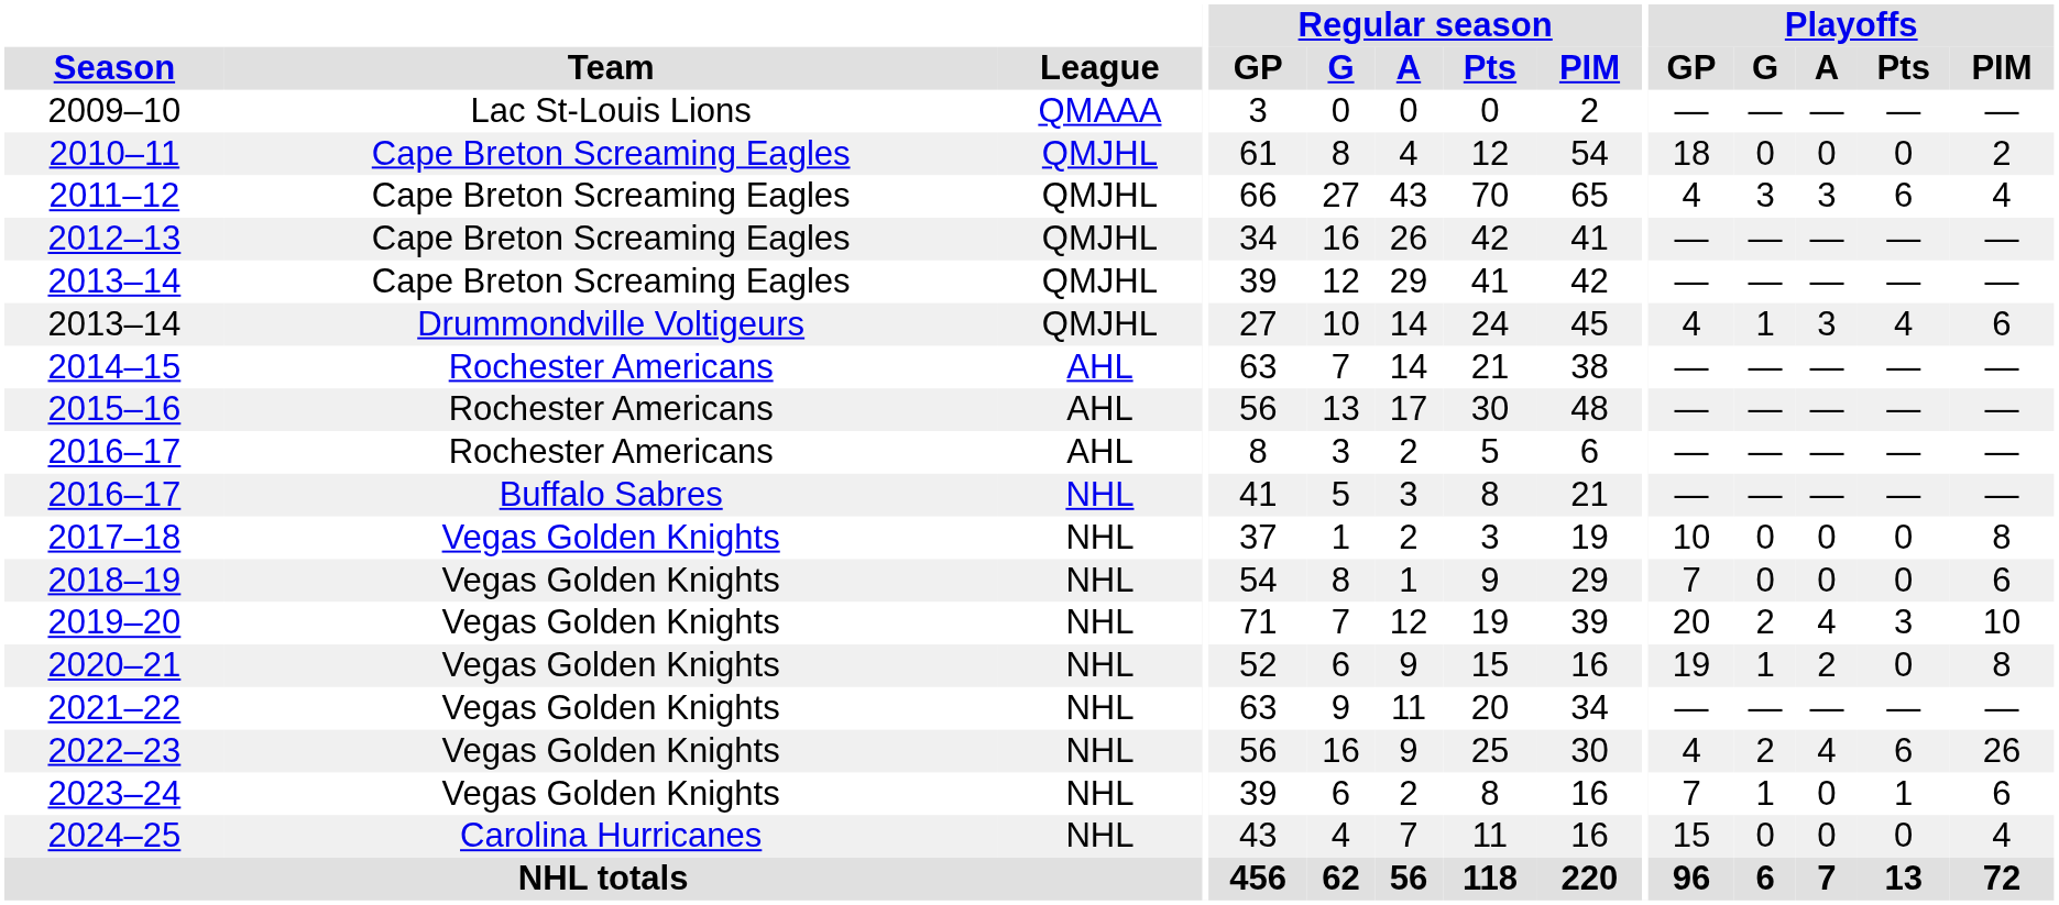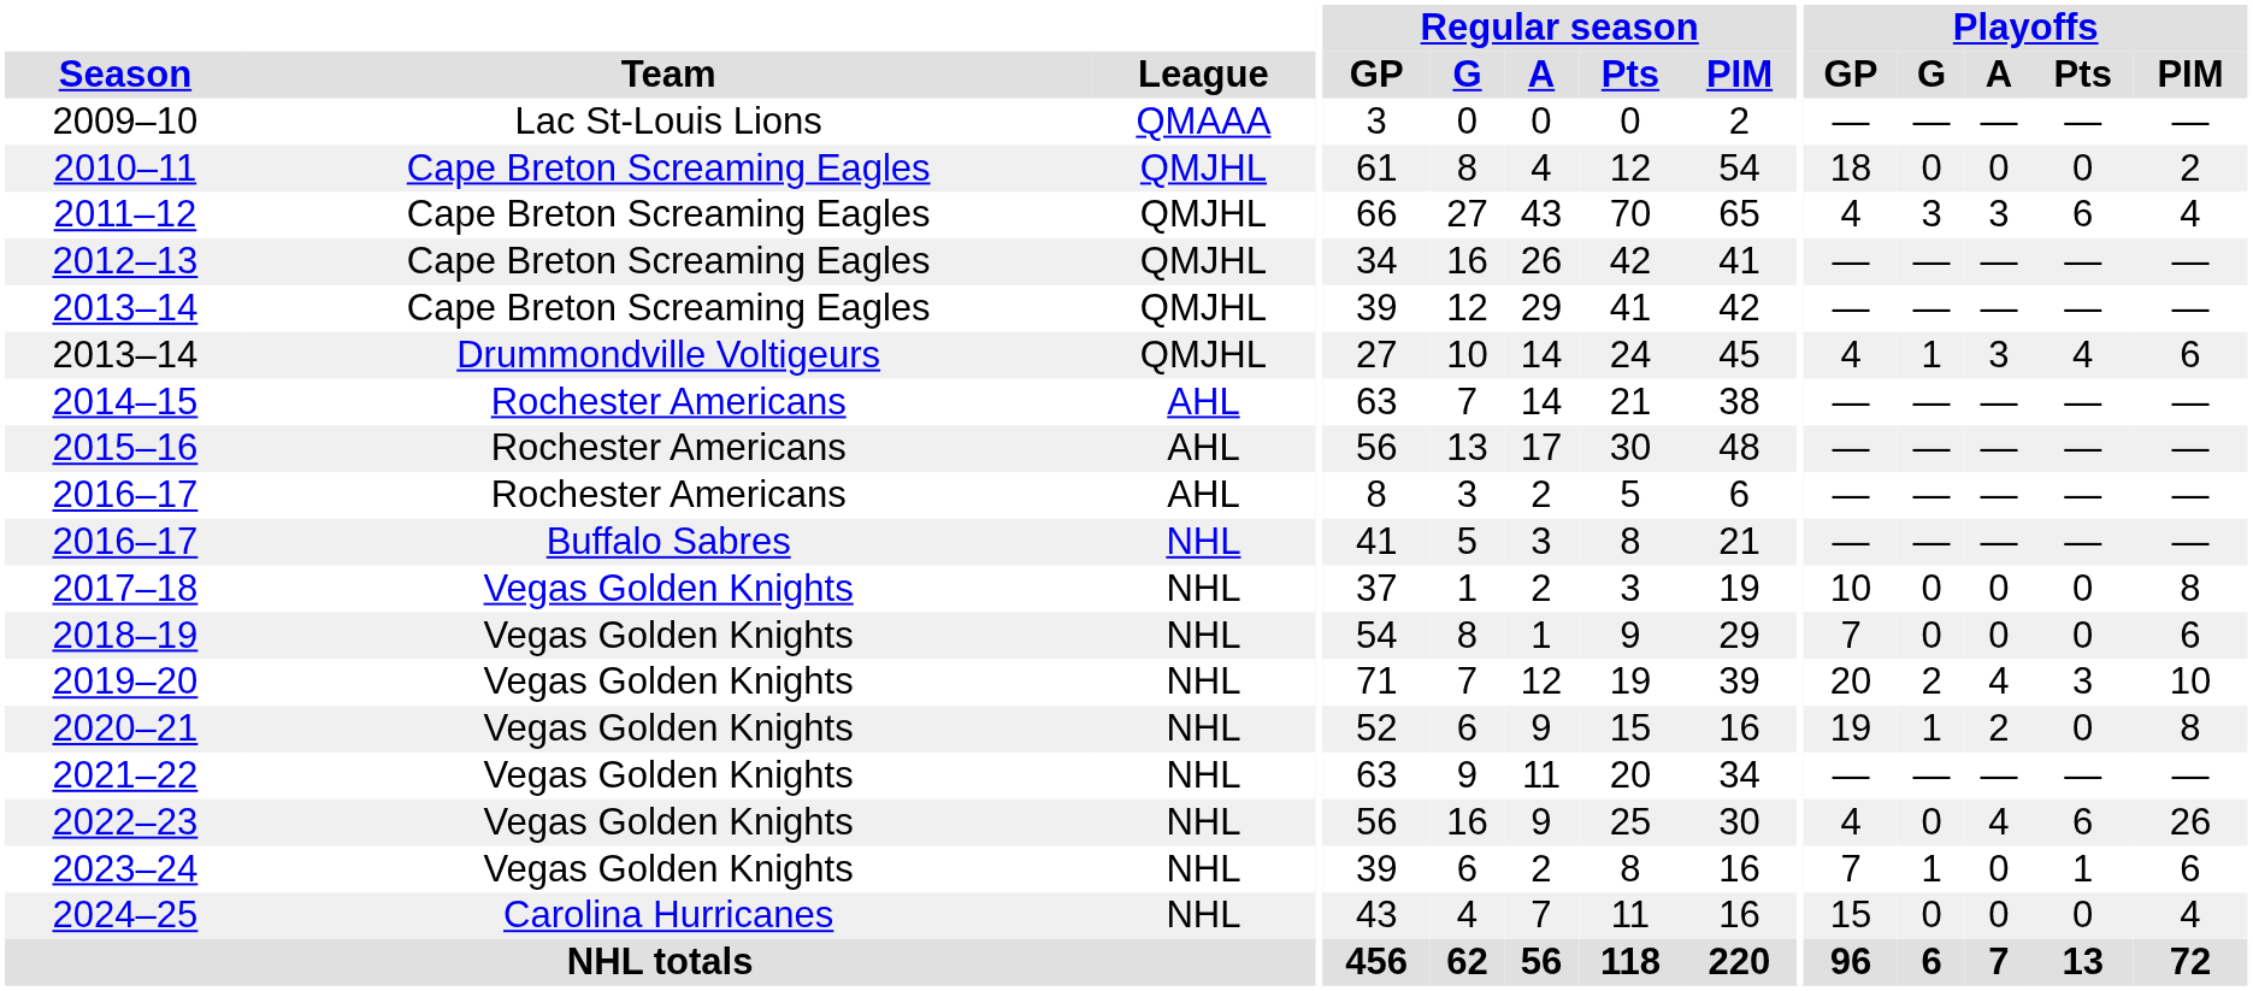 <table border="0" cellpadding="1" cellspacing="0" style="text-align:center; width:60em">
 <tr bgcolor="#e0e0e0">
 <th colspan="3" bgcolor="#ffffff"></th>
 <th rowspan="100" bgcolor="#ffffff"></th>
 <th colspan="5"><a href='#'>Regular season</a></th>
 <th rowspan="100" bgcolor="#ffffff"></th>
 <th colspan="5"><a href='#'>Playoffs</a></th>
 </tr>
 <tr bgcolor="#e0e0e0">
 <th><a href='#'>Season</a></th>
 <th>Team</th>
 <th>League</th>
 <th>GP</th>
 <th><a href='#'>G</a></th>
 <th><a href='#'>A</a></th>
 <th><a href='#'>Pts</a></th>
 <th><a href='#'>PIM</a></th>
 <th>GP</th>
 <th>G</th>
 <th>A</th>
 <th>Pts</th>
 <th>PIM</th>
 </tr>
 <tr>
 <td>2009–10</td>
 <td>Lac St-Louis Lions</td>
 <td><a href='#'>QMAAA</a></td>
 <td>3</td>
 <td>0</td>
 <td>0</td>
 <td>0</td>
 <td>2</td>
 <td>—</td>
 <td>—</td>
 <td>—</td>
 <td>—</td>
 <td>—</td>
 </tr>
 <tr bgcolor="#f0f0f0">
 <td><a href='#'>2010–11</a></td>
 <td><a href='#'>Cape Breton Screaming Eagles</a></td>
 <td><a href='#'>QMJHL</a></td>
 <td>61</td>
 <td>8</td>
 <td>4</td>
 <td>12</td>
 <td>54</td>
 <td>18</td>
 <td>0</td>
 <td>0</td>
 <td>0</td>
 <td>2</td>
 </tr>
 <tr>
 <td><a href='#'>2011–12</a></td>
 <td>Cape Breton Screaming Eagles</td>
 <td>QMJHL</td>
 <td>66</td>
 <td>27</td>
 <td>43</td>
 <td>70</td>
 <td>65</td>
 <td>4</td>
 <td>3</td>
 <td>3</td>
 <td>6</td>
 <td>4</td>
 </tr>
 <tr bgcolor="#f0f0f0">
 <td><a href='#'>2012–13</a></td>
 <td>Cape Breton Screaming Eagles</td>
 <td>QMJHL</td>
 <td>34</td>
 <td>16</td>
 <td>26</td>
 <td>42</td>
 <td>41</td>
 <td>—</td>
 <td>—</td>
 <td>—</td>
 <td>—</td>
 <td>—</td>
 </tr>
 <tr>
 <td><a href='#'>2013–14</a></td>
 <td>Cape Breton Screaming Eagles</td>
 <td>QMJHL</td>
 <td>39</td>
 <td>12</td>
 <td>29</td>
 <td>41</td>
 <td>42</td>
 <td>—</td>
 <td>—</td>
 <td>—</td>
 <td>—</td>
 <td>—</td>
 </tr>
 <tr bgcolor="#f0f0f0">
 <td>2013–14</td>
 <td><a href='#'>Drummondville Voltigeurs</a></td>
 <td>QMJHL</td>
 <td>27</td>
 <td>10</td>
 <td>14</td>
 <td>24</td>
 <td>45</td>
 <td>4</td>
 <td>1</td>
 <td>3</td>
 <td>4</td>
 <td>6</td>
 </tr>
 <tr>
 <td><a href='#'>2014–15</a></td>
 <td><a href='#'>Rochester Americans</a></td>
 <td><a href='#'>AHL</a></td>
 <td>63</td>
 <td>7</td>
 <td>14</td>
 <td>21</td>
 <td>38</td>
 <td>—</td>
 <td>—</td>
 <td>—</td>
 <td>—</td>
 <td>—</td>
 </tr>
 <tr bgcolor="#f0f0f0">
 <td><a href='#'>2015–16</a></td>
 <td>Rochester Americans</td>
 <td>AHL</td>
 <td>56</td>
 <td>13</td>
 <td>17</td>
 <td>30</td>
 <td>48</td>
 <td>—</td>
 <td>—</td>
 <td>—</td>
 <td>—</td>
 <td>—</td>
 </tr>
 <tr>
 <td><a href='#'>2016–17</a></td>
 <td>Rochester Americans</td>
 <td>AHL</td>
 <td>8</td>
 <td>3</td>
 <td>2</td>
 <td>5</td>
 <td>6</td>
 <td>—</td>
 <td>—</td>
 <td>—</td>
 <td>—</td>
 <td>—</td>
 </tr>
 <tr bgcolor="#f0f0f0">
 <td><a href='#'>2016–17</a></td>
 <td><a href='#'>Buffalo Sabres</a></td>
 <td><a href='#'>NHL</a></td>
 <td>41</td>
 <td>5</td>
 <td>3</td>
 <td>8</td>
 <td>21</td>
 <td>—</td>
 <td>—</td>
 <td>—</td>
 <td>—</td>
 <td>—</td>
 </tr>
 <tr>
 <td><a href='#'>2017–18</a></td>
 <td><a href='#'>Vegas Golden Knights</a></td>
 <td>NHL</td>
 <td>37</td>
 <td>1</td>
 <td>2</td>
 <td>3</td>
 <td>19</td>
 <td>10</td>
 <td>0</td>
 <td>0</td>
 <td>0</td>
 <td>8</td>
 </tr>
 <tr bgcolor="#f0f0f0">
 <td><a href='#'>2018–19</a></td>
 <td>Vegas Golden Knights</td>
 <td>NHL</td>
 <td>54</td>
 <td>8</td>
 <td>1</td>
 <td>9</td>
 <td>29</td>
 <td>7</td>
 <td>0</td>
 <td>0</td>
 <td>0</td>
 <td>6</td>
 </tr>
 <tr>
 <td><a href='#'>2019–20</a></td>
 <td>Vegas Golden Knights</td>
 <td>NHL</td>
 <td>71</td>
 <td>7</td>
 <td>12</td>
 <td>19</td>
 <td>39</td>
 <td>20</td>
 <td>2</td>
 <td>4</td>
 <td>3</td>
 <td>10</td>
 </tr>
 <tr bgcolor="#f0f0f0">
 <td><a href='#'>2020–21</a></td>
 <td>Vegas Golden Knights</td>
 <td>NHL</td>
 <td>52</td>
 <td>6</td>
 <td>9</td>
 <td>15</td>
 <td>16</td>
 <td>19</td>
 <td>1</td>
 <td>2</td>
 <td>0</td>
 <td>8</td>
 </tr>
 <tr>
 <td><a href='#'>2021–22</a></td>
 <td>Vegas Golden Knights</td>
 <td>NHL</td>
 <td>63</td>
 <td>9</td>
 <td>11</td>
 <td>20</td>
 <td>34</td>
 <td>—</td>
 <td>—</td>
 <td>—</td>
 <td>—</td>
 <td>—</td>
 </tr>
 <tr bgcolor="#f0f0f0">
 <td><a href='#'>2022–23</a></td>
 <td>Vegas Golden Knights</td>
 <td>NHL</td>
 <td>56</td>
 <td>16</td>
 <td>9</td>
 <td>25</td>
 <td>30</td>
 <td>4</td>
-<td>2</td>
+<td>0</td>
 <td>4</td>
 <td>6</td>
 <td>26</td>
 </tr>
 <tr>
 <td><a href='#'>2023–24</a></td>
 <td>Vegas Golden Knights</td>
 <td>NHL</td>
 <td>39</td>
 <td>6</td>
 <td>2</td>
 <td>8</td>
 <td>16</td>
 <td>7</td>
 <td>1</td>
 <td>0</td>
 <td>1</td>
 <td>6</td>
 </tr>
 <tr bgcolor="#f0f0f0">
 <td><a href='#'>2024–25</a></td>
 <td><a href='#'>Carolina Hurricanes</a></td>
 <td>NHL</td>
 <td>43</td>
 <td>4</td>
 <td>7</td>
 <td>11</td>
 <td>16</td>
 <td>15</td>
 <td>0</td>
 <td>0</td>
 <td>0</td>
 <td>4</td>
 </tr>
 <tr bgcolor="#e0e0e0">
 <th colspan="3">NHL totals</th>
 <th>456</th>
 <th>62</th>
 <th>56</th>
 <th>118</th>
 <th>220</th>
 <th>96</th>
 <th>6</th>
 <th>7</th>
 <th>13</th>
 <th>72</th>
 </tr>
 </table>
